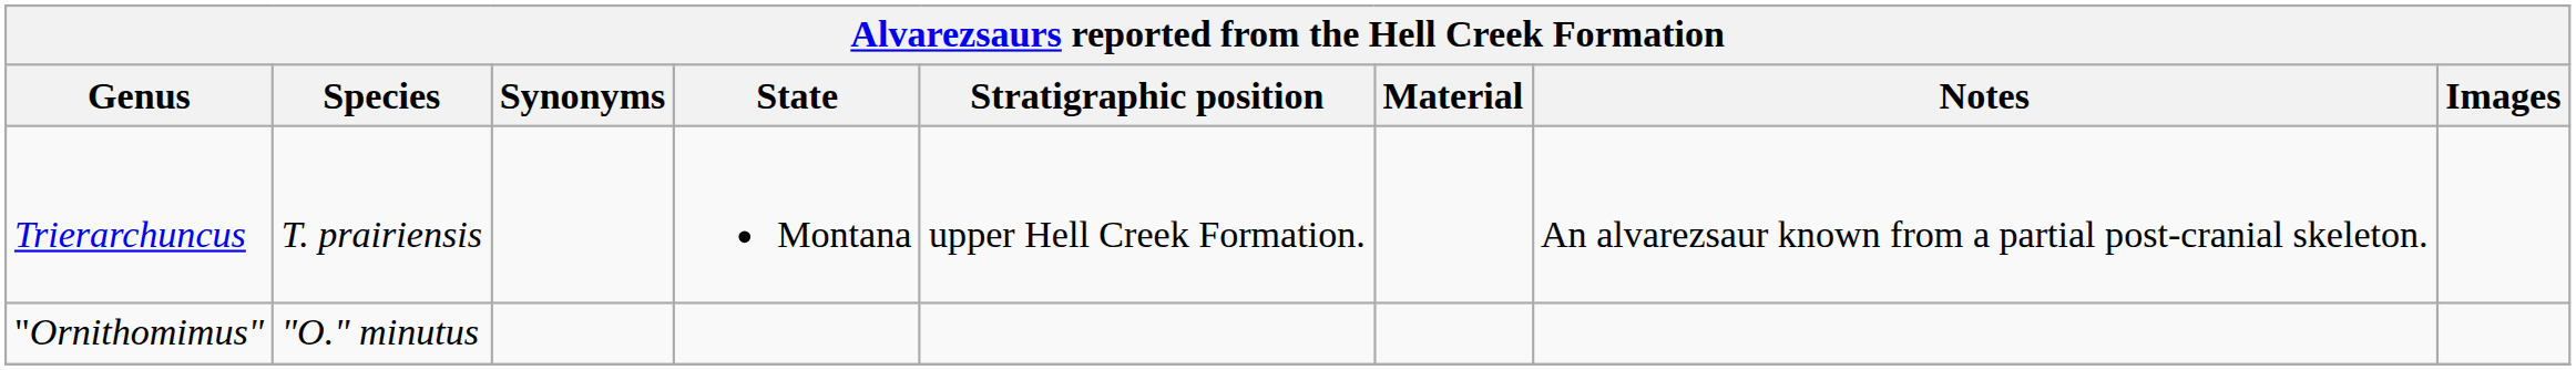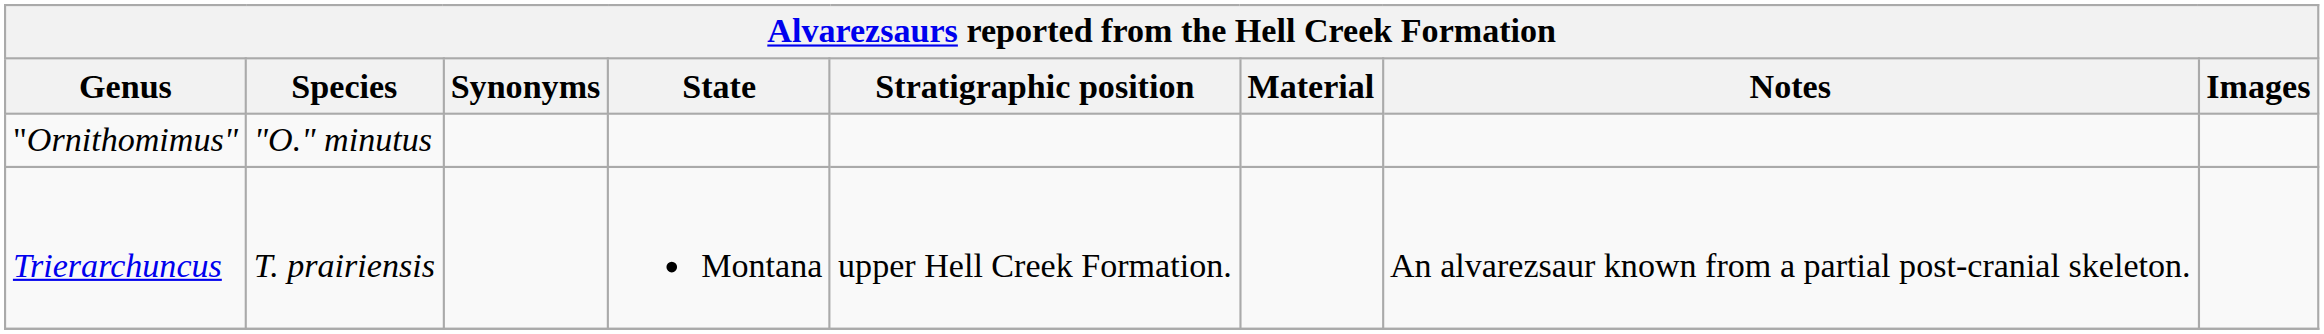 <table class="wikitable sortable mw-collapsible">
 <tr>
 <th colspan="8" style="text-align:center;"><strong><a href='#'>Alvarezsaurs</a> reported from the Hell Creek Formation</strong></th>
 </tr>
 <tr>
 <th>Genus</th>
 <th>Species</th>
 <th>Synonyms</th>
 <th>State</th>
 <th>Stratigraphic position</th>
 <th>Material</th>
 <th>Notes</th>
 <th>Images</th>
 </tr>
 <tr>
+<td>"<em>Ornithomimus"</em></td>
+<td><em>"O." minutus</em></td>
+<td></td>
+<td></td>
+<td></td>
+<td></td>
+<td></td>
+<td></td>
+</tr>
+<tr>
 <td><br><em><a href='#'>Trierarchuncus</a></em></td>
 <td><br><em>T. prairiensis</em></td>
 <td></td>
 <td><br><ul><li>Montana</li></ul></td>
 <td><br>upper Hell Creek Formation.</td>
 <td></td>
 <td><br>An alvarezsaur known from a partial post-cranial skeleton.</td>
 <td></td>
 </tr>
 <tr>
-<td>"<em>Ornithomimus"</em></td>
-<td><em>"O." minutus</em></td>
-<td></td>
-<td></td>
-<td></td>
-<td></td>
-<td></td>
-<td></td>
-</tr>
-<tr>
 </tr>
 </table>
